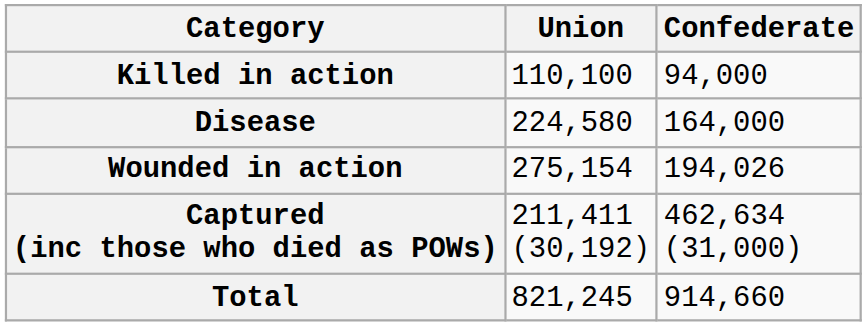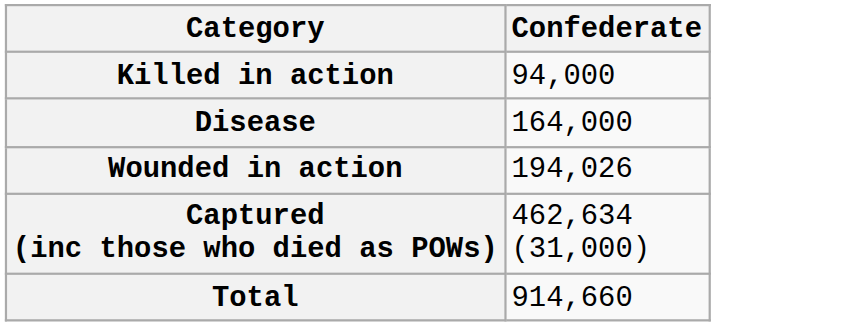 <table class="wikitable floatright" style="border-collapse: collapse; margin: 0 0 1em 1em;">
 <tr>
 <th scope="col">Category</th>
-<th scope="col">Union</th>
 <th scope="col">Confederate</th>
 </tr>
 <tr>
 <th scope="row">Killed in action</th>
-<td>110,100</td>
 <td>94,000</td>
 </tr>
 <tr>
 <th scope="row">Disease</th>
-<td>224,580</td>
 <td>164,000</td>
 </tr>
 <tr>
 <th scope="row">Wounded in action</th>
-<td>275,154</td>
 <td>194,026</td>
 </tr>
 <tr>
 <th scope="row">Captured <br>(inc those who died as POWs)</th>
-<td>211,411 <br>(30,192)</td>
 <td>462,634 <br>(31,000)</td>
 </tr>
 <tr>
 <th scope="row">Total</th>
-<td>821,245</td>
 <td>914,660</td>
 </tr>
 </table>
